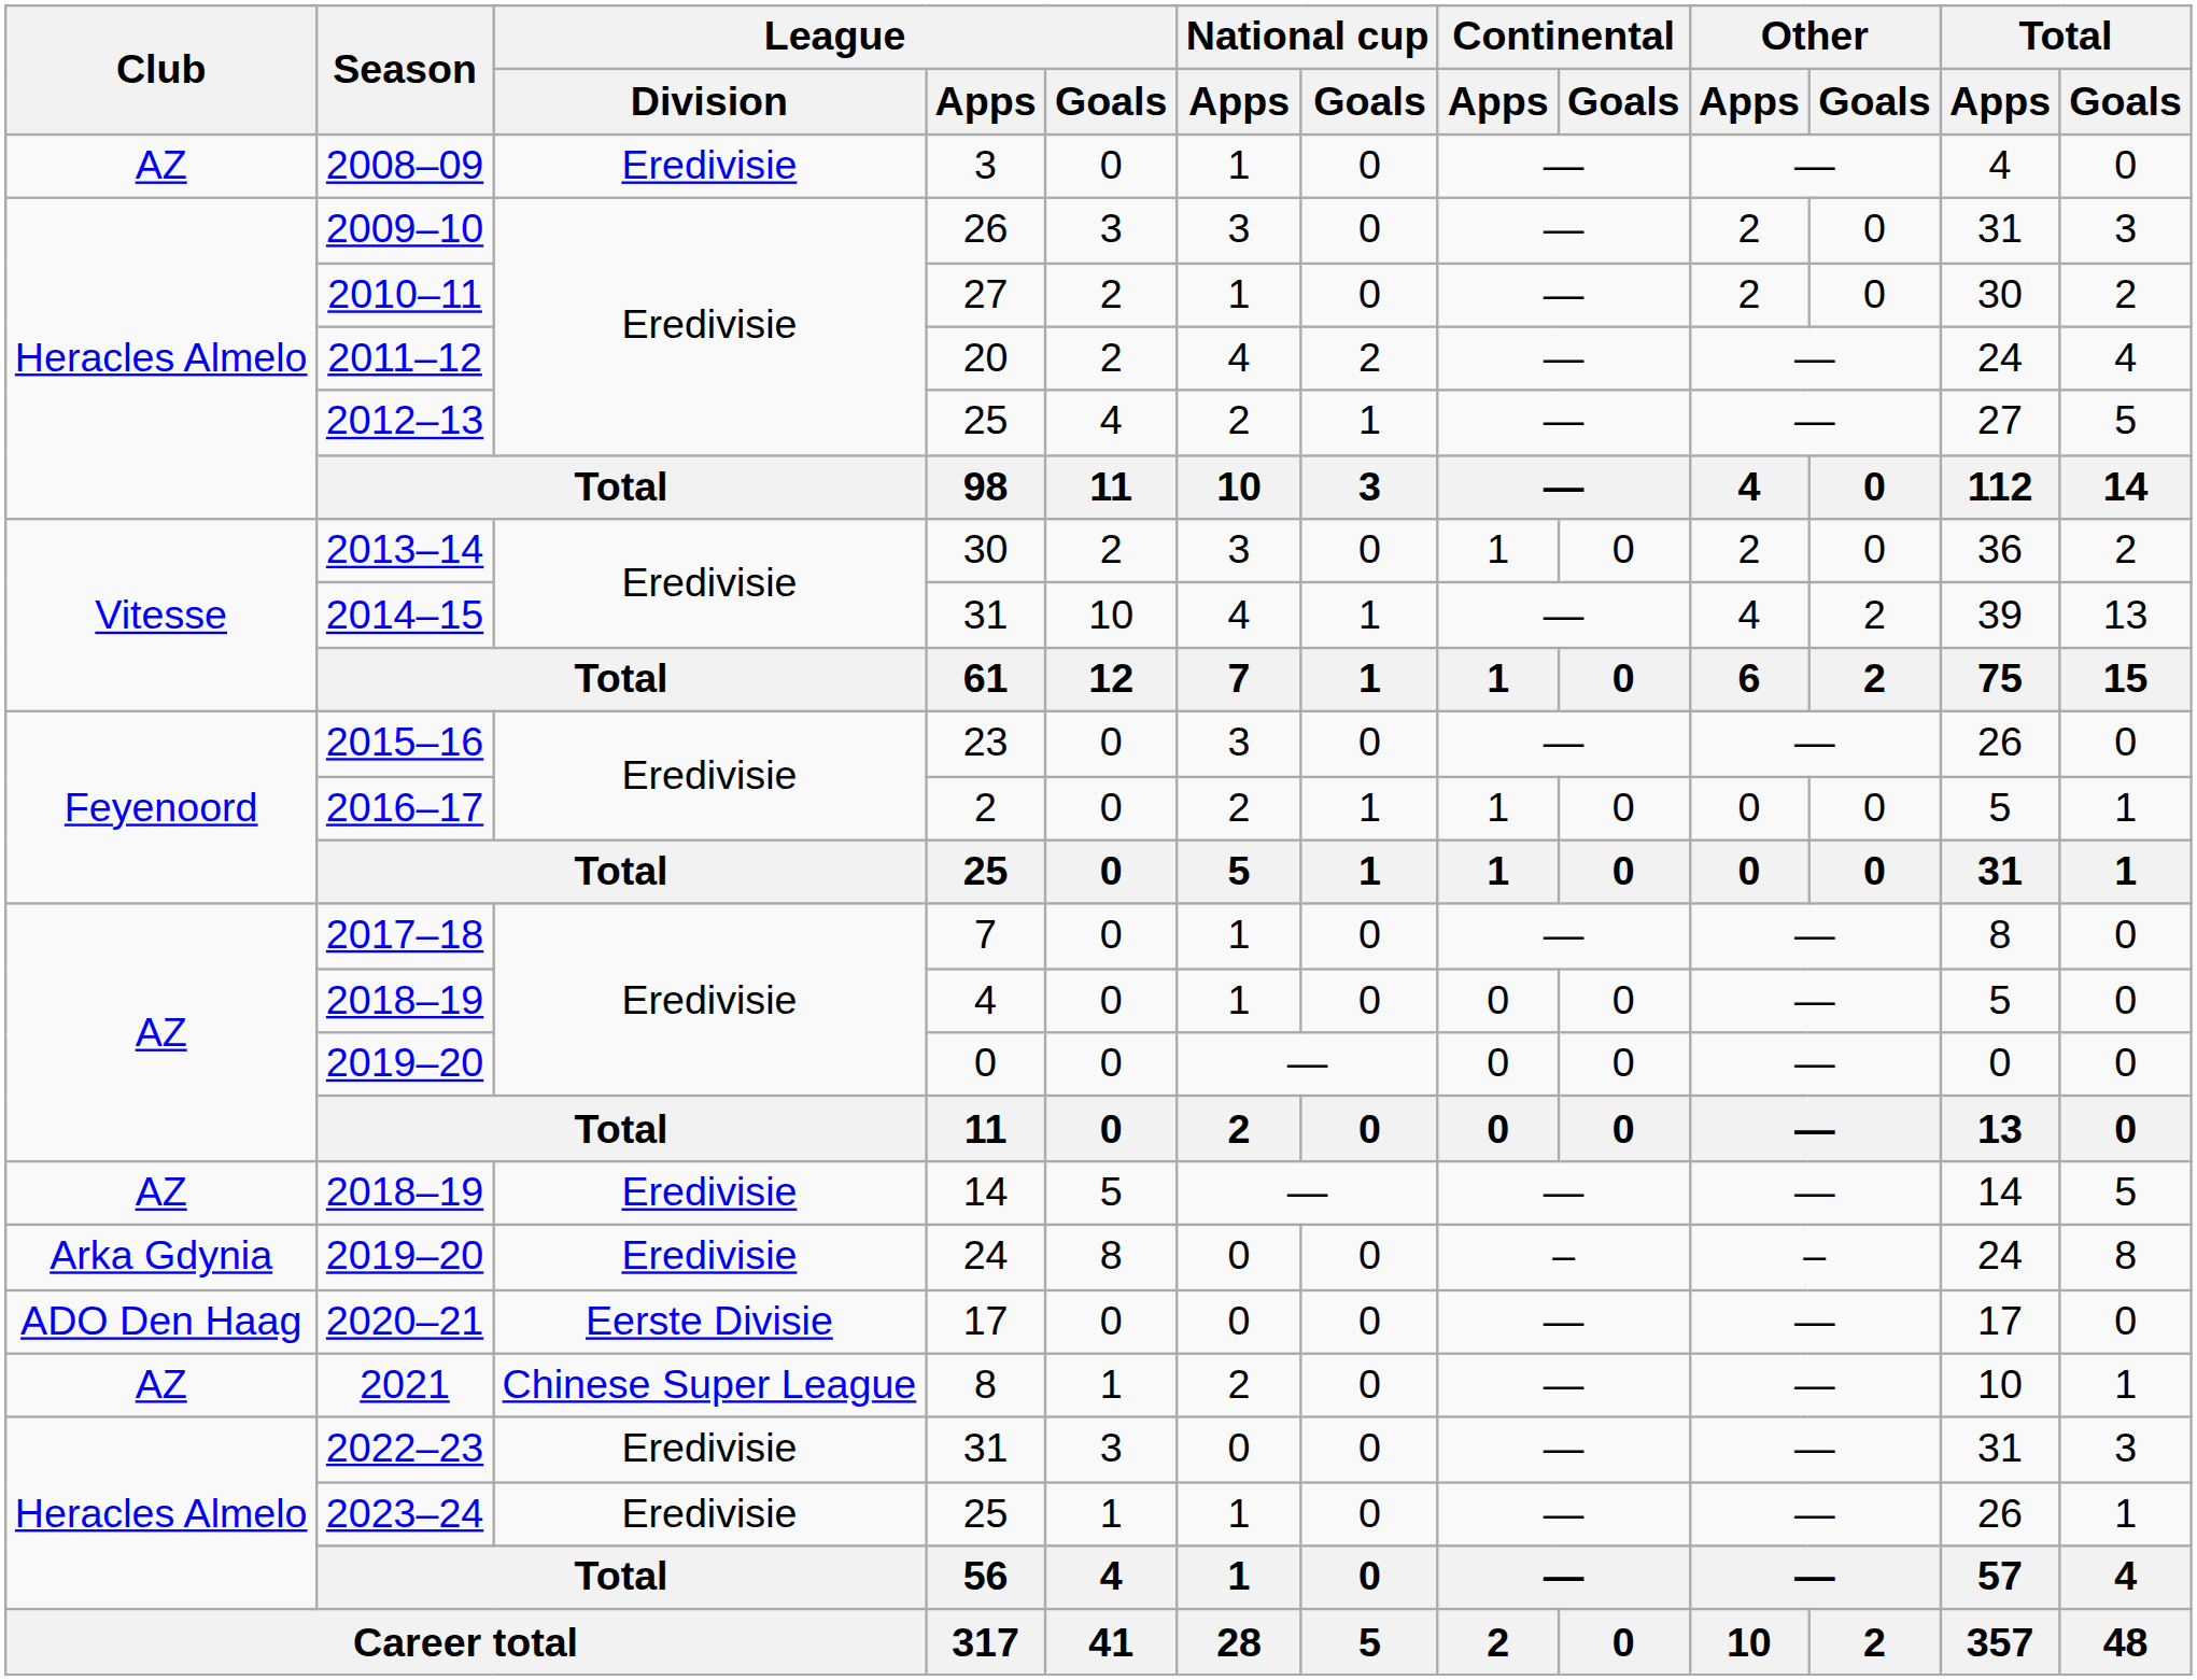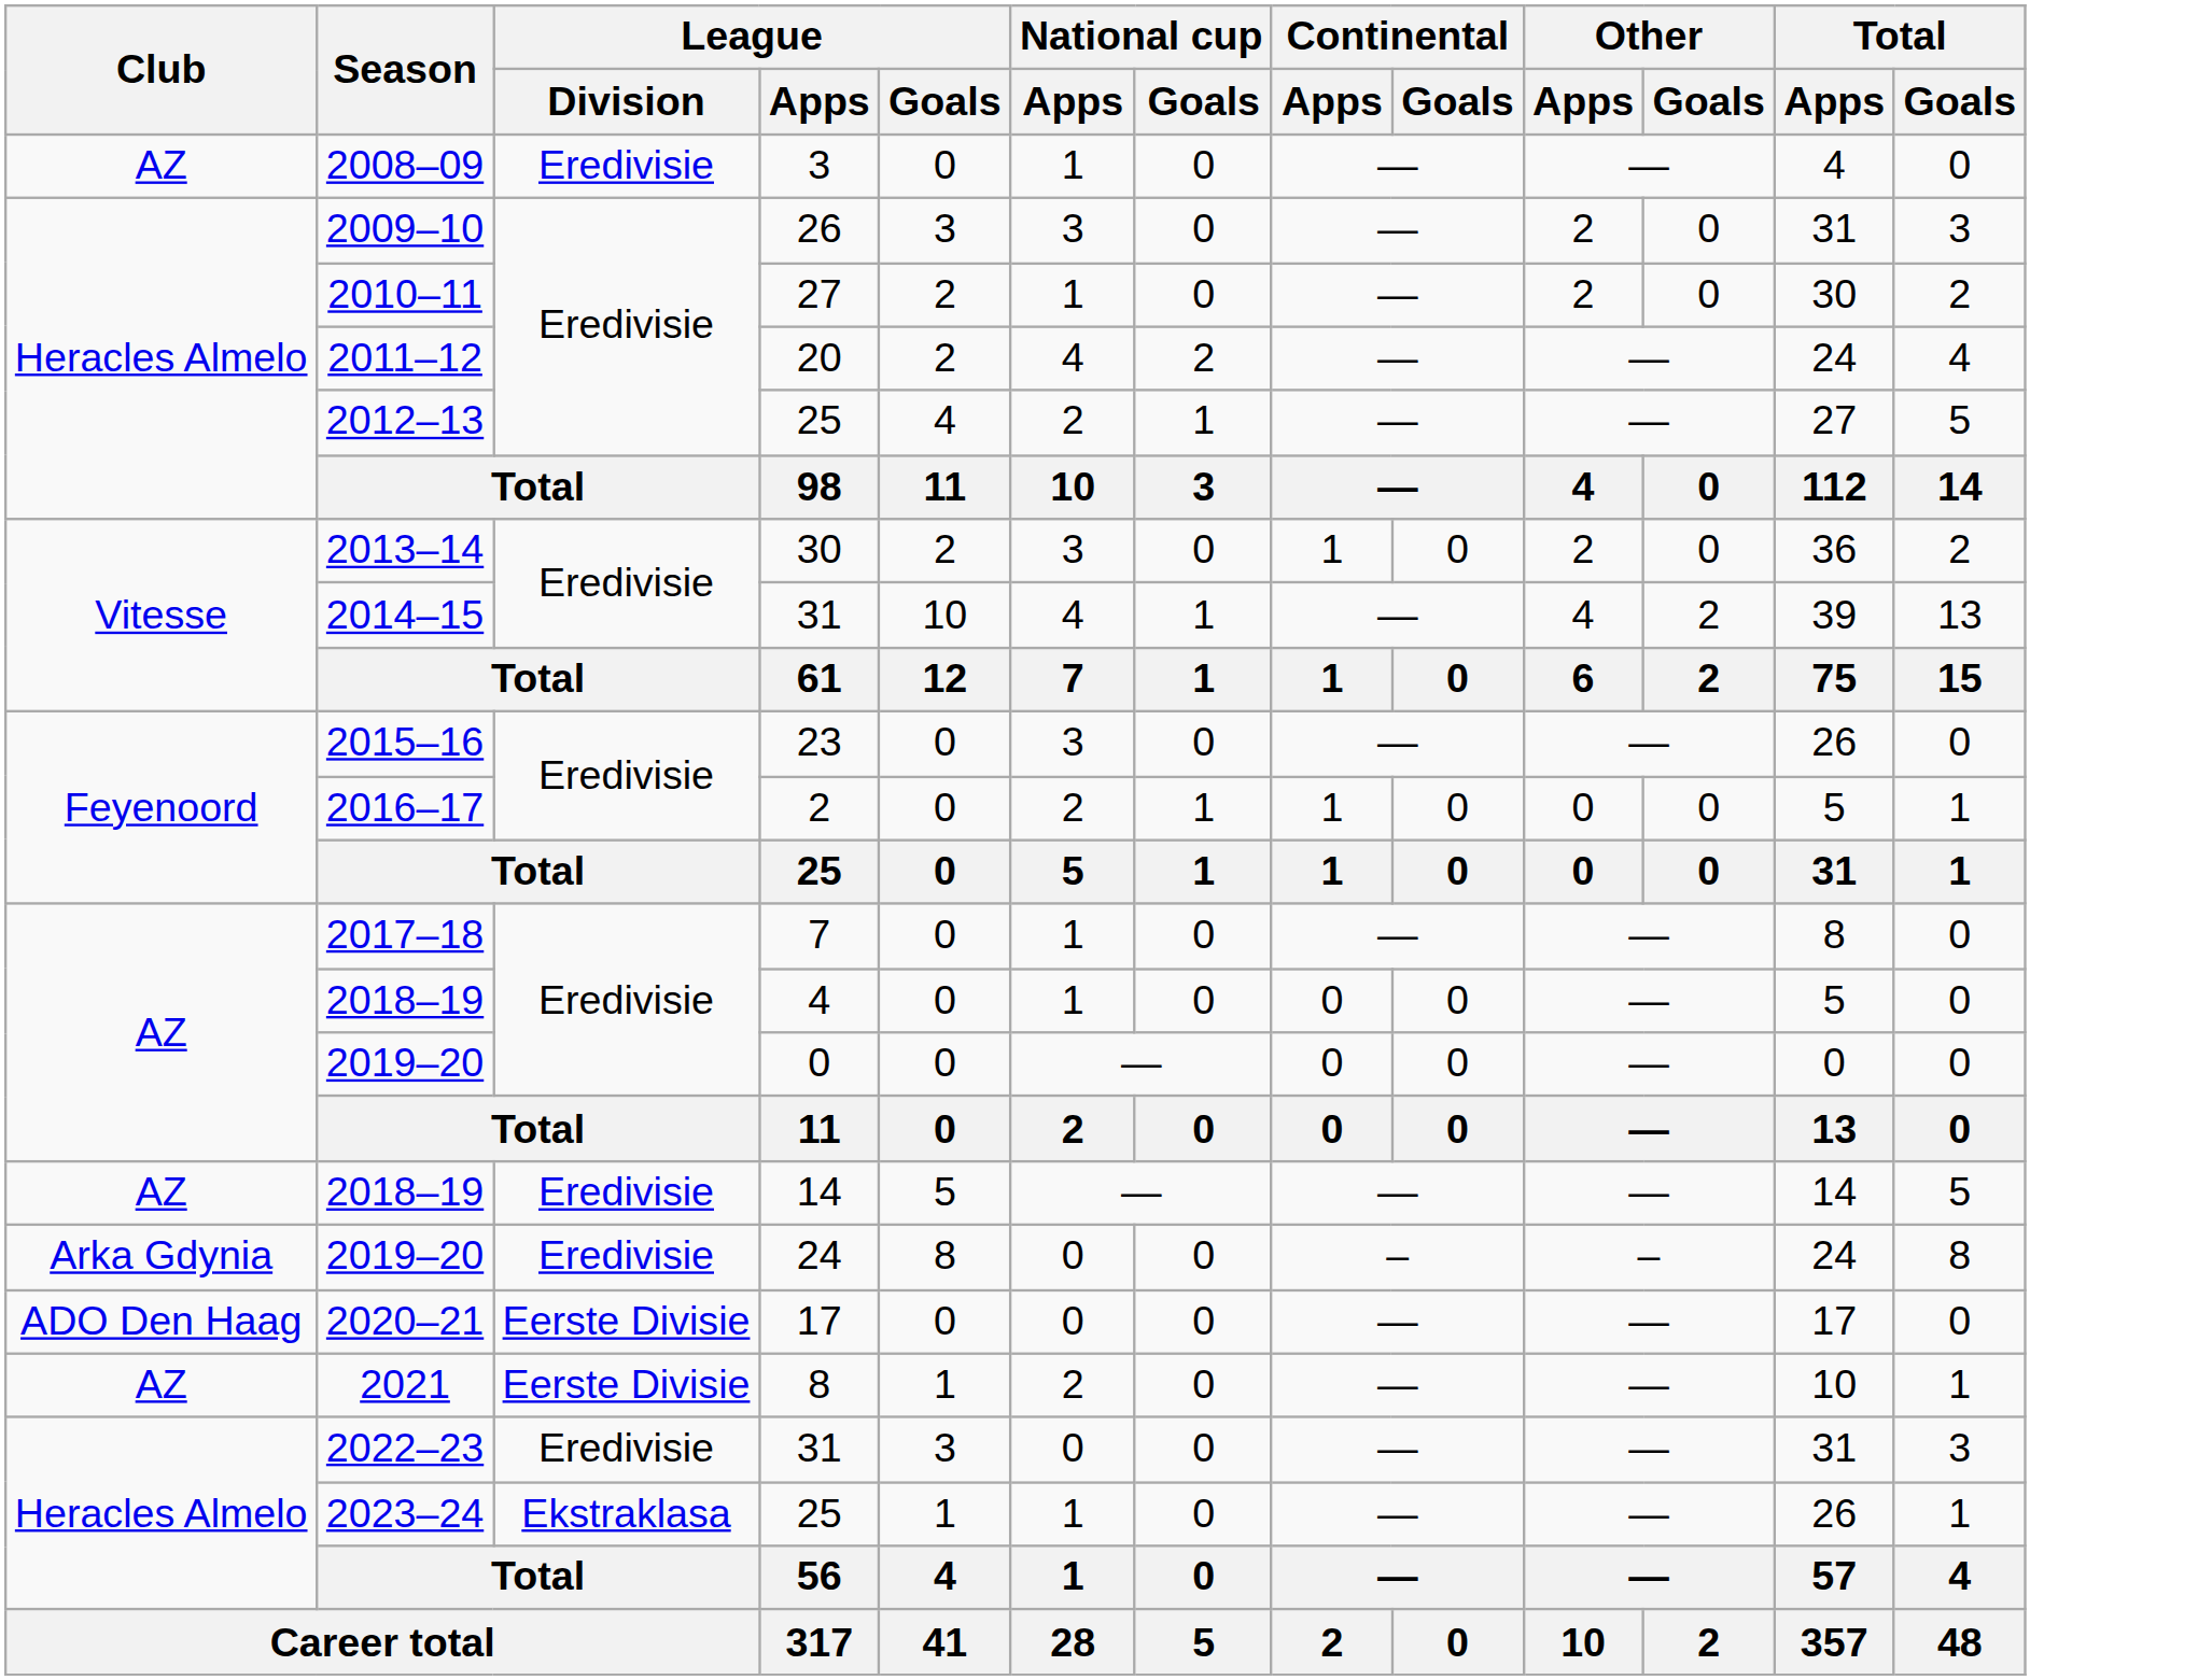 <table class="wikitable" style="text-align:center">
 <tr>
 <th rowspan="2">Club</th>
 <th rowspan="2">Season</th>
 <th colspan="3">League</th>
 <th colspan="2">National cup</th>
 <th colspan="2">Continental</th>
 <th colspan="2">Other</th>
 <th colspan="2">Total</th>
 </tr>
 <tr>
 <th>Division</th>
 <th>Apps</th>
 <th>Goals</th>
 <th>Apps</th>
 <th>Goals</th>
 <th>Apps</th>
 <th>Goals</th>
 <th>Apps</th>
 <th>Goals</th>
 <th>Apps</th>
 <th>Goals</th>
 </tr>
 <tr>
 <td><a href='#'>AZ</a></td>
 <td><a href='#'>2008–09</a></td>
 <td><a href='#'>Eredivisie</a></td>
 <td>3</td>
 <td>0</td>
 <td>1</td>
 <td>0</td>
 <td colspan="2">—</td>
 <td colspan="2">—</td>
 <td>4</td>
 <td>0</td>
 </tr>
 <tr>
 <td rowspan="5"><a href='#'>Heracles Almelo</a></td>
 <td><a href='#'>2009–10</a></td>
 <td rowspan="4">Eredivisie</td>
 <td>26</td>
 <td>3</td>
 <td>3</td>
 <td>0</td>
 <td colspan="2">—</td>
 <td>2</td>
 <td>0</td>
 <td>31</td>
 <td>3</td>
 </tr>
 <tr>
 <td><a href='#'>2010–11</a></td>
 <td>27</td>
 <td>2</td>
 <td>1</td>
 <td>0</td>
 <td colspan="2">—</td>
 <td>2</td>
 <td>0</td>
 <td>30</td>
 <td>2</td>
 </tr>
 <tr>
 <td><a href='#'>2011–12</a></td>
 <td>20</td>
 <td>2</td>
 <td>4</td>
 <td>2</td>
 <td colspan="2">—</td>
 <td colspan="2">—</td>
 <td>24</td>
 <td>4</td>
 </tr>
 <tr>
 <td><a href='#'>2012–13</a></td>
 <td>25</td>
 <td>4</td>
 <td>2</td>
 <td>1</td>
 <td colspan="2">—</td>
 <td colspan="2">—</td>
 <td>27</td>
 <td>5</td>
 </tr>
 <tr>
 <th colspan="2">Total</th>
 <th>98</th>
 <th>11</th>
 <th>10</th>
 <th>3</th>
 <th colspan="2">—</th>
 <th>4</th>
 <th>0</th>
 <th>112</th>
 <th>14</th>
 </tr>
 <tr>
 <td rowspan="3"><a href='#'>Vitesse</a></td>
 <td><a href='#'>2013–14</a></td>
 <td rowspan="2">Eredivisie</td>
 <td>30</td>
 <td>2</td>
 <td>3</td>
 <td>0</td>
 <td>1</td>
 <td>0</td>
 <td>2</td>
 <td>0</td>
 <td>36</td>
 <td>2</td>
 </tr>
 <tr>
 <td><a href='#'>2014–15</a></td>
 <td>31</td>
 <td>10</td>
 <td>4</td>
 <td>1</td>
 <td colspan="2">—</td>
 <td>4</td>
 <td>2</td>
 <td>39</td>
 <td>13</td>
 </tr>
 <tr>
 <th colspan="2">Total</th>
 <th>61</th>
 <th>12</th>
 <th>7</th>
 <th>1</th>
 <th>1</th>
 <th>0</th>
 <th>6</th>
 <th>2</th>
 <th>75</th>
 <th>15</th>
 </tr>
 <tr>
 <td rowspan="3"><a href='#'>Feyenoord</a></td>
 <td><a href='#'>2015–16</a></td>
 <td rowspan="2">Eredivisie</td>
 <td>23</td>
 <td>0</td>
 <td>3</td>
 <td>0</td>
 <td colspan="2">—</td>
 <td colspan="2">—</td>
 <td>26</td>
 <td>0</td>
 </tr>
 <tr>
 <td><a href='#'>2016–17</a></td>
 <td>2</td>
 <td>0</td>
 <td>2</td>
 <td>1</td>
 <td>1</td>
 <td>0</td>
 <td>0</td>
 <td>0</td>
 <td>5</td>
 <td>1</td>
 </tr>
 <tr>
 <th colspan="2">Total</th>
 <th>25</th>
 <th>0</th>
 <th>5</th>
 <th>1</th>
 <th>1</th>
 <th>0</th>
 <th>0</th>
 <th>0</th>
 <th>31</th>
 <th>1</th>
 </tr>
 <tr>
 <td rowspan="4"><a href='#'>AZ</a></td>
 <td><a href='#'>2017–18</a></td>
 <td rowspan="3">Eredivisie</td>
 <td>7</td>
 <td>0</td>
 <td>1</td>
 <td>0</td>
 <td colspan="2">—</td>
 <td colspan="2">—</td>
 <td>8</td>
 <td>0</td>
 </tr>
 <tr>
 <td><a href='#'>2018–19</a></td>
 <td>4</td>
 <td>0</td>
 <td>1</td>
 <td>0</td>
 <td>0</td>
 <td>0</td>
 <td colspan="2">—</td>
 <td>5</td>
 <td>0</td>
 </tr>
 <tr>
 <td><a href='#'>2019–20</a></td>
 <td>0</td>
 <td>0</td>
 <td colspan="2">—</td>
 <td>0</td>
 <td>0</td>
 <td colspan="2">—</td>
 <td>0</td>
 <td>0</td>
 </tr>
 <tr>
 <th colspan="2">Total</th>
 <th>11</th>
 <th>0</th>
 <th>2</th>
 <th>0</th>
 <th>0</th>
 <th>0</th>
 <th colspan="2">—</th>
 <th>13</th>
 <th>0</th>
 </tr>
 <tr>
 <td><a href='#'>AZ</a></td>
 <td><a href='#'>2018–19</a></td>
 <td><a href='#'>Eredivisie</a></td>
 <td>14</td>
 <td>5</td>
 <td colspan="2">—</td>
 <td colspan="2">—</td>
 <td colspan="2">—</td>
 <td>14</td>
 <td>5</td>
 </tr>
 <tr>
 <td><a href='#'>Arka Gdynia</a></td>
 <td><a href='#'>2019–20</a></td>
 <td><a href='#'>Eredivisie</a></td>
 <td>24</td>
 <td>8</td>
 <td>0</td>
 <td>0</td>
 <td colspan="2">–</td>
 <td colspan="2">–</td>
 <td>24</td>
 <td>8</td>
 </tr>
 <tr>
 <td><a href='#'>ADO Den Haag</a></td>
 <td><a href='#'>2020–21</a></td>
 <td><a href='#'>Eerste Divisie</a></td>
 <td>17</td>
 <td>0</td>
 <td>0</td>
 <td>0</td>
 <td colspan="2">—</td>
 <td colspan="2">—</td>
 <td>17</td>
 <td>0</td>
 </tr>
 <tr>
 <td><a href='#'>AZ</a></td>
 <td><a href='#'>2021</a></td>
-<td><a href='#'>Chinese Super League</a></td>
+<td><a href='#'>Eerste Divisie</a></td>
 <td>8</td>
 <td>1</td>
 <td>2</td>
 <td>0</td>
 <td colspan="2">—</td>
 <td colspan="2">—</td>
 <td>10</td>
 <td>1</td>
 </tr>
 <tr>
 <td rowspan="3"><a href='#'>Heracles Almelo</a></td>
 <td><a href='#'>2022–23</a></td>
 <td>Eredivisie</td>
 <td>31</td>
 <td>3</td>
 <td>0</td>
 <td>0</td>
 <td colspan="2">—</td>
 <td colspan="2">—</td>
 <td>31</td>
 <td>3</td>
 </tr>
 <tr>
 <td><a href='#'>2023–24</a></td>
-<td>Eredivisie</td>
+<td><a href='#'>Ekstraklasa</a></td>
 <td>25</td>
 <td>1</td>
 <td>1</td>
 <td>0</td>
 <td colspan="2">—</td>
 <td colspan="2">—</td>
 <td>26</td>
 <td>1</td>
 </tr>
 <tr>
 <th colspan="2">Total</th>
 <th>56</th>
 <th>4</th>
 <th>1</th>
 <th>0</th>
 <th colspan="2">—</th>
 <th colspan="2">—</th>
 <th>57</th>
 <th>4</th>
 </tr>
 <tr>
 <th colspan="3">Career total</th>
 <th>317</th>
 <th>41</th>
 <th>28</th>
 <th>5</th>
 <th>2</th>
 <th>0</th>
 <th>10</th>
 <th>2</th>
 <th>357</th>
 <th>48</th>
 </tr>
 </table>
